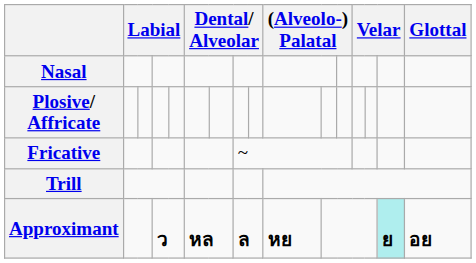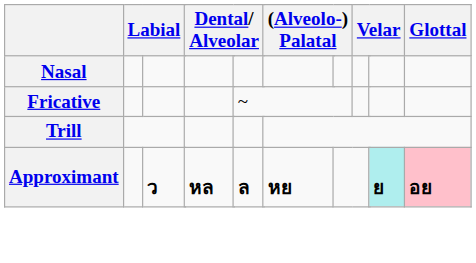 <table class="wikitable">
 <tr>
 <th></th>
 <th colspan="4"><a href='#'>Labial</a></th>
 <th colspan="4"><a href='#'>Dental</a>/ <br> <a href='#'>Alveolar</a></th>
 <th colspan="3">(<a href='#'>Alveolo-</a>) <br> <a href='#'>Palatal</a></th>
 <th colspan="3"><a href='#'>Velar</a></th>
 <th colspan="1"><a href='#'>Glottal</a></th>
 </tr>
 <tr>
 <th><a href='#'>Nasal</a></th>
 <td colspan="2"><br></td>
 <td colspan="2"><br></td>
 <td colspan="2"><br></td>
 <td colspan="2"><br></td>
 <td colspan="2"><br></td>
 <td><br></td>
 <td colspan="2"><br></td>
 <td><br></td>
 <td></td>
-</tr>
-<tr>
-<th><a href='#'>Plosive</a>/<br><a href='#'>Affricate</a></th>
-<td><br></td>
-<td><br></td>
-<td><br></td>
-<td><br></td>
-<td><br></td>
-<td><br></td>
-<td><br></td>
-<td><br></td>
-<td><br></td>
-<td><br></td>
-<td><br></td>
-<td><br></td>
-<td><br></td>
-<td><br></td>
-<td><br></td>
 </tr>
 <tr>
 <th><a href='#'>Fricative</a></th>
 <td colspan="2"><br></td>
 <td colspan="2"><br></td>
 <td colspan="2"><br></td>
 <td colspan="5">~<br></td>
 <td colspan="2"><br></td>
 <td><br></td>
 <td><br></td>
 </tr>
 <tr>
 <th><a href='#'>Trill</a></th>
 <td colspan="4"></td>
 <td colspan="2"><br></td>
 <td colspan="2"><br></td>
 <td colspan="7"></td>
 </tr>
 <tr>
 <th><a href='#'>Approximant</a></th>
 <td colspan="2"><br></td>
 <td colspan="2"><br><strong>ว</strong></td>
 <td colspan="2"><br><strong>หล</strong></td>
 <td colspan="2"><br><strong>ล</strong></td>
 <td><br><strong>หย</strong></td>
 <td colspan="4"></td>
 <td style="background: paleturquoise;"><br><strong>ย</strong></td>
-<td><br><strong>อย</strong></td>
+<td style="background: pink;"><br><strong>อย</strong></td>
 </tr>
 </table>
